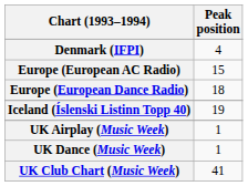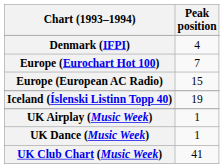 <table class="wikitable sortable plainrowheaders">
 <tr>
 <th scope="col">Chart (1993–1994)</th>
 <th scope="col">Peak<br>position</th>
 </tr>
 <tr>
 </tr>
 <tr>
 </tr>
 <tr>
 </tr>
 <tr>
 </tr>
 <tr>
 </tr>
 <tr>
 <th scope="row">Denmark (<a href='#'>IFPI</a>)</th>
 <td align="center">4</td>
 </tr>
 <tr>
+<th scope="row">Europe (<a href='#'>Eurochart Hot 100</a>)</th>
+<td align="center">7</td>
+</tr>
+<tr>
 <th scope="row">Europe (European AC Radio)</th>
 <td align="center">15</td>
-</tr>
-<tr>
-<th scope="row">Europe (<a href='#'>European Dance Radio</a>)</th>
-<td align="center">18</td>
 </tr>
 <tr>
 </tr>
 <tr>
 </tr>
 <tr>
 <th scope="row">Iceland (<a href='#'>Íslenski Listinn Topp 40</a>)</th>
 <td align="center">19</td>
 </tr>
 <tr>
 </tr>
 <tr>
 </tr>
 <tr>
 </tr>
 <tr>
 </tr>
 <tr>
 </tr>
 <tr>
 </tr>
 <tr>
 </tr>
 <tr>
 <th scope="row">UK Airplay (<em><a href='#'>Music Week</a></em>)</th>
 <td align="center">1</td>
 </tr>
 <tr>
 <th scope="row">UK Dance (<em><a href='#'>Music Week</a></em>)</th>
 <td align="center">1</td>
 </tr>
 <tr>
 <th scope="row"><a href='#'>UK Club Chart</a> (<em><a href='#'>Music Week</a></em>)</th>
 <td align="center">41</td>
 </tr>
 </table>
